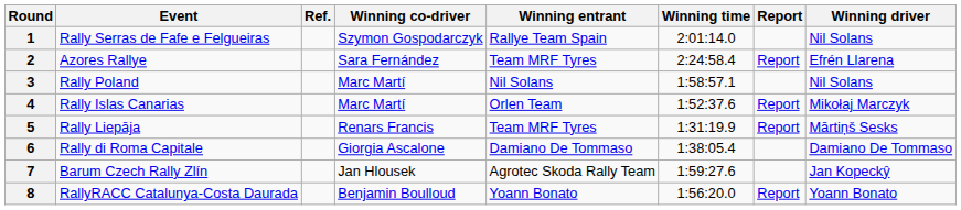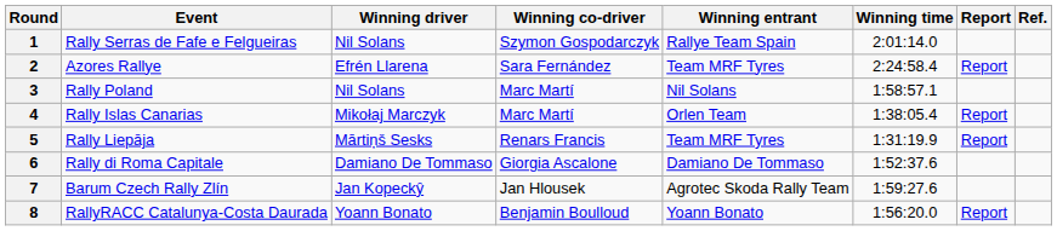 <table class="wikitable" style="font-size: 85%">
 <tr>
 <th>Round</th>
 <th>Event</th>
-<th>Ref.</th>
+<th nowrap>Winning driver</th>
 <th nowrap>Winning co-driver</th>
 <th nowrap>Winning entrant</th>
 <th nowrap>Winning time</th>
 <th>Report</th>
-<th nowrap>Winning driver</th>
+<th>Ref.</th>
 </tr>
 <tr>
 <th>1</th>
 <td> <a href='#'>Rally Serras de Fafe e Felgueiras</a></td>
-<td align="center"></td>
+<td nowrap> <a href='#'>Nil Solans</a></td>
 <td nowrap> <a href='#'>Szymon Gospodarczyk</a></td>
 <td nowrap> <a href='#'>Rallye Team Spain</a></td>
 <td align="center">2:01:14.0</td>
 <td></td>
-<td nowrap> <a href='#'>Nil Solans</a></td>
+<td align="center"></td>
 </tr>
 <tr>
 <th>2</th>
 <td> <a href='#'>Azores Rallye</a></td>
-<td align="center"></td>
+<td nowrap> <a href='#'>Efrén Llarena</a></td>
 <td nowrap> <a href='#'>Sara Fernández</a></td>
 <td nowrap> <a href='#'>Team MRF Tyres</a></td>
 <td align="center">2:24:58.4</td>
 <td><a href='#'>Report</a></td>
-<td nowrap> <a href='#'>Efrén Llarena</a></td>
+<td align="center"></td>
 </tr>
 <tr>
 <th>3</th>
 <td> <a href='#'>Rally Poland</a></td>
-<td align="center"></td>
+<td nowrap> <a href='#'>Nil Solans</a></td>
 <td nowrap> <a href='#'>Marc Martí</a></td>
 <td nowrap> <a href='#'>Nil Solans</a></td>
 <td align="center">1:58:57.1</td>
 <td></td>
-<td nowrap> <a href='#'>Nil Solans</a></td>
+<td align="center"></td>
 </tr>
 <tr>
 <th>4</th>
 <td> <a href='#'>Rally Islas Canarias</a></td>
-<td align="center"></td>
+<td nowrap> <a href='#'>Mikołaj Marczyk</a></td>
 <td nowrap> <a href='#'>Marc Martí</a></td>
 <td nowrap> <a href='#'>Orlen Team</a></td>
-<td align="center">1:52:37.6</td>
+<td align="center">1:38:05.4</td>
 <td><a href='#'>Report</a></td>
-<td nowrap> <a href='#'>Mikołaj Marczyk</a></td>
+<td align="center"></td>
 </tr>
 <tr>
 <th>5</th>
 <td> <a href='#'>Rally Liepāja</a></td>
-<td align="center"></td>
+<td nowrap> <a href='#'>Mārtiņš Sesks</a></td>
 <td nowrap> <a href='#'>Renars Francis</a></td>
 <td nowrap> <a href='#'>Team MRF Tyres</a></td>
 <td align="center">1:31:19.9</td>
 <td><a href='#'>Report</a></td>
-<td nowrap> <a href='#'>Mārtiņš Sesks</a></td>
+<td align="center"></td>
 </tr>
 <tr>
 <th>6</th>
 <td> <a href='#'>Rally di Roma Capitale</a></td>
-<td align="center"></td>
+<td nowrap> <a href='#'>Damiano De Tommaso</a></td>
 <td nowrap> <a href='#'>Giorgia Ascalone</a></td>
 <td nowrap> <a href='#'>Damiano De Tommaso</a></td>
-<td align="center">1:38:05.4</td>
+<td align="center">1:52:37.6</td>
 <td></td>
-<td nowrap> <a href='#'>Damiano De Tommaso</a></td>
+<td align="center"></td>
 </tr>
 <tr>
 <th>7</th>
 <td> <a href='#'>Barum Czech Rally Zlín</a></td>
-<td align="center"></td>
+<td> <a href='#'>Jan Kopeckŷ</a></td>
 <td> Jan Hlousek</td>
 <td> Agrotec Skoda Rally Team</td>
 <td align="center">1:59:27.6</td>
 <td></td>
-<td> <a href='#'>Jan Kopeckŷ</a></td>
+<td align="center"></td>
 </tr>
 <tr>
 <th>8</th>
 <td> <a href='#'>RallyRACC Catalunya-Costa Daurada</a></td>
-<td align="center"></td>
+<td> <a href='#'>Yoann Bonato</a></td>
 <td> <a href='#'>Benjamin Boulloud</a></td>
 <td> <a href='#'>Yoann Bonato</a></td>
 <td align="center">1:56:20.0</td>
 <td><a href='#'>Report</a></td>
-<td> <a href='#'>Yoann Bonato</a></td>
+<td align="center"></td>
 </tr>
 </table>
